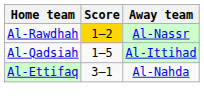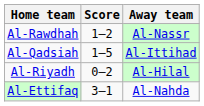 <table class="wikitable" style="text-align: center">
 <tr>
 <th>Home team</th>
 <th>Score</th>
 <th>Away team</th>
 </tr>
 <tr>
 <td><a href='#'>Al-Rawdhah</a></td>
-<td style="background: gold;">1–2</td>
+<td>1–2</td>
 <td bgcolor="ccffcc"><a href='#'>Al-Nassr</a></td>
 </tr>
 <tr>
 <td><a href='#'>Al-Qadsiah</a></td>
 <td>1–5</td>
 <td bgcolor="ccffcc"><a href='#'>Al-Ittihad</a></td>
 </tr>
 <tr>
+<td><a href='#'>Al-Riyadh</a></td>
+<td>0–2</td>
+<td bgcolor="ccffcc"><a href='#'>Al-Hilal</a></td>
+</tr>
+<tr>
 <td bgcolor="ccffcc"><a href='#'>Al-Ettifaq</a></td>
 <td>3–1</td>
 <td><a href='#'>Al-Nahda</a></td>
 </tr>
 </table>
